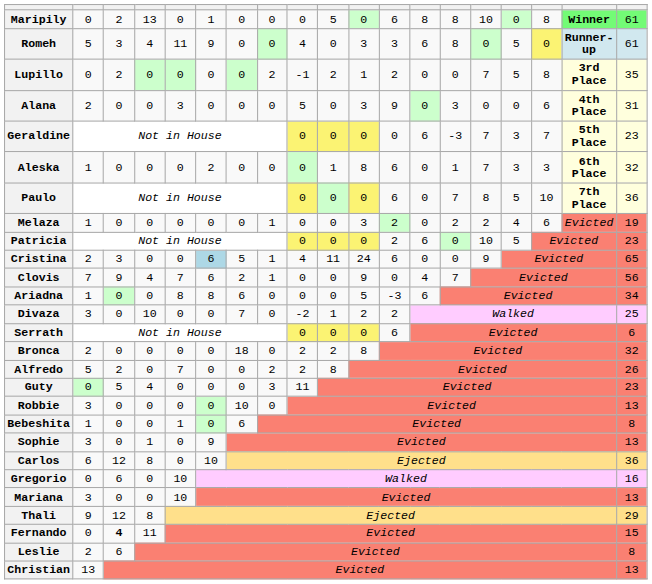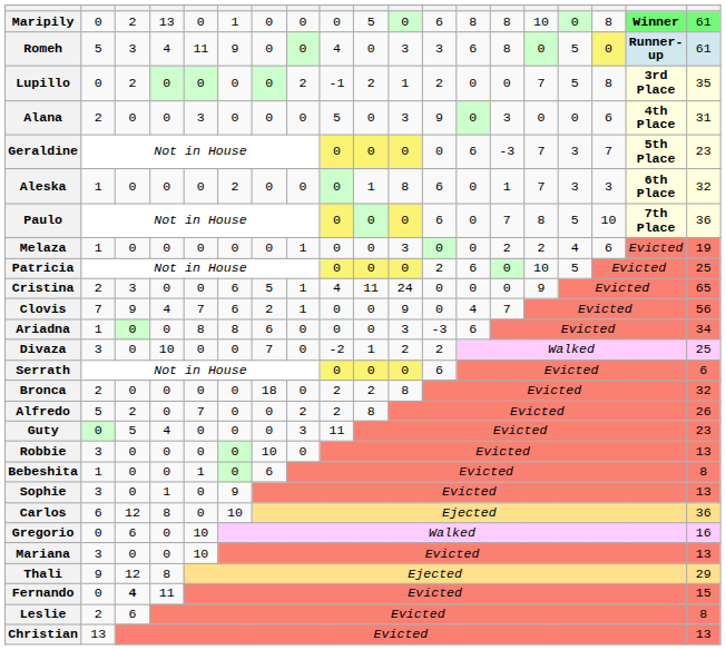 <table class="wikitable" style="text-align:center; font-size:85%; line-height:12px">
 <tr>
 <th style=width:5%></th>
 <th style=width:5%></th>
 <th style=width:5%></th>
 <th style=width:5%></th>
 <th style=width:5%></th>
 <th style=width:5%></th>
 <th style=width:5%></th>
 <th style=width:5%></th>
 <th style=width:5%></th>
 <th style=width:5%></th>
 <th style=width:5%></th>
 <th style=width:5%></th>
 <th style=width:5%></th>
 <th style=width:5%></th>
 <th style=width:5%></th>
 <th style=width:5%></th>
 <th style=width:5%></th>
 <th style=width:5%></th>
 <th style=width:5%;></th>
 </tr>
 <tr>
 <th>Maripily</th>
 <td>0</td>
 <td>2</td>
 <td>13</td>
 <td>0</td>
 <td>1</td>
 <td>0</td>
 <td>0</td>
 <td>0</td>
 <td>5</td>
 <td style=background:#cfc;>0</td>
 <td>6</td>
 <td>8</td>
 <td>8</td>
 <td>10</td>
 <td style=background:#cfc;>0</td>
 <td>8</td>
 <td style=background:#73FB76;><strong>Winner</strong></td>
 <td style=background:#73FB76;>61</td>
 </tr>
 <tr>
 <th>Romeh</th>
 <td>5</td>
 <td>3</td>
 <td>4</td>
 <td>11</td>
 <td>9</td>
 <td>0</td>
 <td style=background:#cfc;>0</td>
 <td>4</td>
 <td>0</td>
 <td>3</td>
 <td>3</td>
 <td>6</td>
 <td>8</td>
 <td style=background:#cfc;>0</td>
 <td>5</td>
 <td style=background:#FBF373;>0</td>
 <td style=background:#D1E8EF;><strong>Runner-up</strong></td>
 <td style=background:#D1E8EF;>61</td>
 </tr>
 <tr>
 <th>Lupillo</th>
 <td>0</td>
 <td>2</td>
 <td style=background:#cfc;>0</td>
 <td style=background:#cfc;>0</td>
 <td>0</td>
 <td style=background:#cfc;>0</td>
 <td>2</td>
 <td>-1</td>
 <td>2</td>
 <td>1</td>
 <td>2</td>
 <td>0</td>
 <td>0</td>
 <td>7</td>
 <td>5</td>
 <td>8</td>
 <td style=background:#FFFFDD;><strong>3rd Place</strong></td>
 <td style=background:#FFFFDD;>35</td>
 </tr>
 <tr>
 <th>Alana</th>
 <td>2</td>
 <td>0</td>
 <td>0</td>
 <td>3</td>
 <td>0</td>
 <td>0</td>
 <td>0</td>
 <td>5</td>
 <td>0</td>
 <td>3</td>
 <td>9</td>
 <td style=background:#cfc;>0</td>
 <td>3</td>
 <td>0</td>
 <td>0</td>
 <td>6</td>
 <td style=background:#FFFFDD;><strong>4th Place</strong></td>
 <td style=background:#FFFFDD;>31</td>
 </tr>
 <tr>
 <th>Geraldine</th>
 <td style=background:#FFF colspan=7><em>Not in House</em></td>
 <td style=background:#FBF373;>0</td>
 <td style=background:#FBF373;>0</td>
 <td style=background:#FBF373;>0</td>
 <td>0</td>
 <td>6</td>
 <td>-3</td>
 <td>7</td>
 <td>3</td>
 <td>7</td>
 <td style=background:#FFFFDD;><strong>5th Place</strong></td>
 <td style=background:#FFFFDD;>23</td>
 </tr>
 <tr>
 <th>Aleska</th>
 <td>1</td>
 <td>0</td>
 <td>0</td>
 <td>0</td>
 <td>2</td>
 <td>0</td>
 <td>0</td>
 <td style=background:#cfc;>0</td>
 <td>1</td>
 <td>8</td>
 <td>6</td>
 <td>0</td>
 <td>1</td>
 <td>7</td>
 <td>3</td>
 <td>3</td>
 <td style=background:#FFFFDD;><strong>6th Place</strong></td>
 <td style=background:#FFFFDD;>32</td>
 </tr>
 <tr>
 <th>Paulo</th>
 <td style=background:#FFF colspan=7><em>Not in House</em></td>
 <td style=background:#FBF373;>0</td>
 <td style=background:#cfc;>0</td>
 <td style=background:#FBF373;>0</td>
 <td>6</td>
 <td>0</td>
 <td>7</td>
 <td>8</td>
 <td>5</td>
 <td>10</td>
 <td style=background:#FFFFDD;><strong>7th Place</strong></td>
 <td style=background:#FFFFDD;>36</td>
 </tr>
 <tr>
 <th>Melaza</th>
 <td>1</td>
 <td>0</td>
 <td>0</td>
 <td>0</td>
 <td>0</td>
 <td>0</td>
 <td>1</td>
 <td>0</td>
 <td>0</td>
 <td>3</td>
-<td style=background:#cfc;>2</td>
+<td style=background:#cfc;>0</td>
 <td>0</td>
 <td>2</td>
 <td>2</td>
 <td>4</td>
 <td>6</td>
 <td style=background:salmon;><em>Evicted</em></td>
 <td style=background:salmon;>19</td>
 </tr>
 <tr>
 <th>Patricia</th>
 <td style=background:#FFF colspan=7><em>Not in House</em></td>
 <td style=background:#FBF373;>0</td>
 <td style=background:#FBF373;>0</td>
 <td style=background:#FBF373;>0</td>
 <td>2</td>
 <td>6</td>
 <td style=background:#cfc;>0</td>
 <td>10</td>
 <td>5</td>
 <td colspan=2 style=background:salmon;><em>Evicted</em></td>
-<td style=background:salmon;>23</td>
+<td style=background:salmon;>25</td>
 </tr>
 <tr>
 <th>Cristina</th>
 <td>2</td>
 <td>3</td>
 <td>0</td>
 <td>0</td>
-<td style="background: lightblue;">6</td>
+<td>6</td>
 <td>5</td>
 <td>1</td>
 <td>4</td>
 <td>11</td>
 <td>24</td>
-<td>6</td>
+<td>0</td>
 <td>0</td>
 <td>0</td>
 <td>9</td>
 <td colspan=3 style=background:salmon;><em>Evicted</em></td>
 <td style=background:salmon;>65</td>
 </tr>
 <tr>
 <th>Clovis</th>
 <td>7</td>
 <td>9</td>
 <td>4</td>
 <td>7</td>
 <td>6</td>
 <td>2</td>
 <td>1</td>
 <td>0</td>
 <td>0</td>
 <td>9</td>
 <td>0</td>
 <td>4</td>
 <td>7</td>
 <td colspan=4 style=background:salmon;><em>Evicted</em></td>
 <td style=background:salmon;>56</td>
 </tr>
 <tr>
 <th>Ariadna</th>
 <td>1</td>
 <td style=background:#cfc;>0</td>
 <td>0</td>
 <td>8</td>
 <td>8</td>
 <td>6</td>
 <td>0</td>
 <td>0</td>
 <td>0</td>
-<td>5</td>
+<td>3</td>
 <td>-3</td>
 <td>6</td>
 <td colspan=5 style=background:salmon;><em>Evicted</em></td>
 <td style=background:salmon;>34</td>
 </tr>
 <tr>
 <th>Divaza</th>
 <td>3</td>
 <td>0</td>
 <td>10</td>
 <td>0</td>
 <td>0</td>
 <td>7</td>
 <td>0</td>
 <td>-2</td>
 <td>1</td>
 <td>2</td>
 <td>2</td>
 <td colspan=6 style=background:#fcf;><em>Walked</em></td>
 <td style=background:#fcf;>25</td>
 </tr>
 <tr>
 <th>Serrath</th>
 <td style=background:#FFF colspan=7><em>Not in House</em></td>
 <td style=background:#FBF373;>0</td>
 <td style=background:#FBF373;>0</td>
 <td style=background:#FBF373;>0</td>
 <td>6</td>
 <td colspan=6 style=background:salmon;><em>Evicted</em></td>
 <td style=background:salmon;>6</td>
 </tr>
 <tr>
 <th>Bronca</th>
 <td>2</td>
 <td>0</td>
 <td>0</td>
 <td>0</td>
 <td>0</td>
 <td>18</td>
 <td>0</td>
 <td>2</td>
 <td>2</td>
 <td>8</td>
 <td colspan=7 style=background:salmon;><em>Evicted</em></td>
 <td style=background:salmon;>32</td>
 </tr>
 <tr>
 <th>Alfredo</th>
 <td>5</td>
 <td>2</td>
 <td>0</td>
 <td>7</td>
 <td>0</td>
 <td>0</td>
 <td>2</td>
 <td>2</td>
 <td>8</td>
 <td colspan=8 style=background:salmon;><em>Evicted</em></td>
 <td style=background:salmon;>26</td>
 </tr>
 <tr>
 <th>Guty</th>
 <td style=background:#cfc;>0</td>
 <td>5</td>
 <td>4</td>
 <td>0</td>
 <td>0</td>
 <td>0</td>
 <td>3</td>
 <td>11</td>
 <td colspan=9 style=background:salmon;><em>Evicted</em></td>
 <td style=background:salmon;>23</td>
 </tr>
 <tr>
 <th>Robbie</th>
 <td>3</td>
 <td>0</td>
 <td>0</td>
 <td>0</td>
 <td style=background:#cfc;>0</td>
 <td>10</td>
 <td>0</td>
 <td colspan=10 style=background:salmon;><em>Evicted</em></td>
 <td style=background:salmon;>13</td>
 </tr>
 <tr>
 <th>Bebeshita</th>
 <td>1</td>
 <td>0</td>
 <td>0</td>
 <td>1</td>
 <td style=background:#cfc;>0</td>
 <td>6</td>
 <td colspan=11 style=background:salmon;><em>Evicted</em></td>
 <td style=background:salmon;>8</td>
 </tr>
 <tr>
 <th>Sophie</th>
 <td>3</td>
 <td>0</td>
 <td>1</td>
 <td>0</td>
 <td>9</td>
 <td colspan=12 style=background:salmon;><em>Evicted</em></td>
 <td style=background:salmon;>13</td>
 </tr>
 <tr>
 <th>Carlos</th>
 <td>6</td>
 <td>12</td>
 <td>8</td>
 <td>0</td>
 <td>10</td>
 <td colspan=12 style=background:#FFE08B;><em>Ejected</em></td>
 <td style=background:#FFE08B;>36</td>
 </tr>
 <tr>
 <th>Gregorio</th>
 <td>0</td>
 <td>6</td>
 <td>0</td>
 <td>10</td>
 <td colspan=13 style=background:#fcf;><em>Walked</em></td>
 <td style=background:#fcf;>16</td>
 </tr>
 <tr>
 <th>Mariana</th>
 <td>3</td>
 <td>0</td>
 <td>0</td>
 <td>10</td>
 <td colspan=13 style=background:salmon;><em>Evicted</em></td>
 <td style=background:salmon;>13</td>
 </tr>
 <tr>
 <th>Thali</th>
 <td>9</td>
 <td>12</td>
 <td>8</td>
 <td colspan=14 style=background:#FFE08B;><em>Ejected</em></td>
 <td style=background:#FFE08B;>29</td>
 </tr>
 <tr>
 <th>Fernando</th>
 <td>0</td>
 <td><strong>4</strong></td>
 <td>11</td>
 <td colspan=14 style=background:salmon;><em>Evicted</em></td>
 <td style=background:salmon;>15</td>
 </tr>
 <tr>
 <th>Leslie</th>
 <td>2</td>
 <td>6</td>
 <td colspan=15 style=background:salmon;><em>Evicted</em></td>
 <td style=background:salmon;>8</td>
 </tr>
 <tr>
 <th>Christian</th>
 <td>13</td>
 <td colspan=16 style=background:salmon;><em>Evicted</em></td>
 <td style=background:salmon;>13</td>
 </tr>
 </table>
